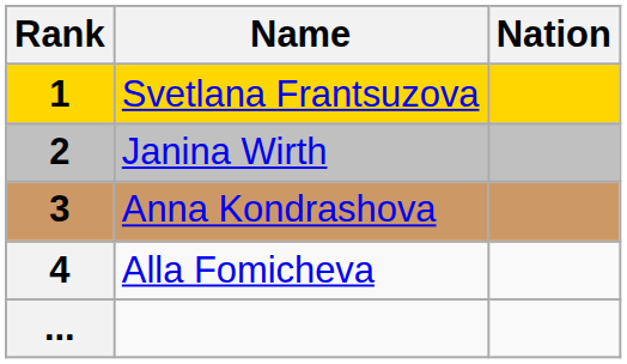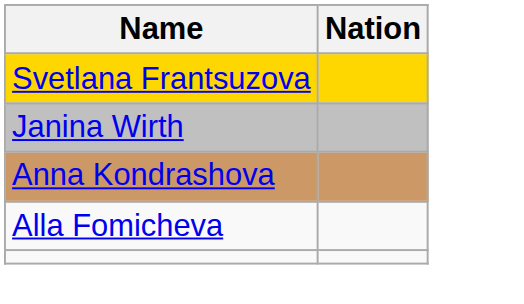 <table class="wikitable">
 <tr>
-<th>Rank</th>
 <th>Name</th>
 <th>Nation</th>
 </tr>
 <tr bgcolor="gold">
-<td align="center"><strong>1</strong></td>
 <td><a href='#'>Svetlana Frantsuzova</a></td>
 <td></td>
 </tr>
 <tr bgcolor="silver">
-<td align="center"><strong>2</strong></td>
 <td><a href='#'>Janina Wirth</a></td>
 <td></td>
 </tr>
 <tr bgcolor="cc9966">
-<td align="center"><strong>3</strong></td>
 <td><a href='#'>Anna Kondrashova</a></td>
 <td></td>
 </tr>
 <tr>
-<th>4</th>
 <td><a href='#'>Alla Fomicheva</a></td>
 <td></td>
 </tr>
 <tr>
-<th>...</th>
 <td></td>
 <td></td>
 </tr>
 </table>
